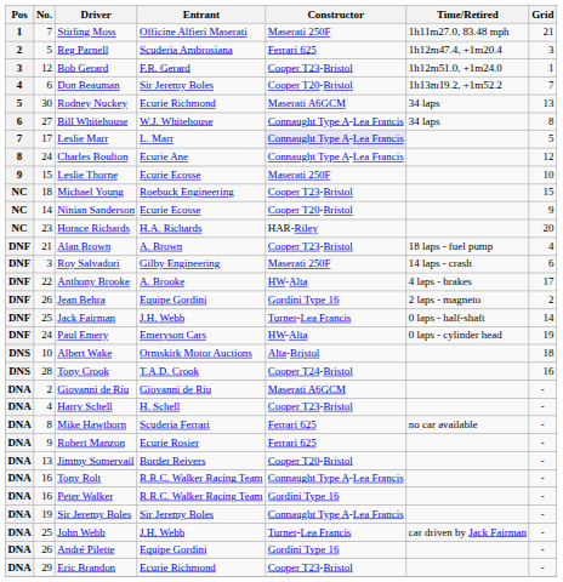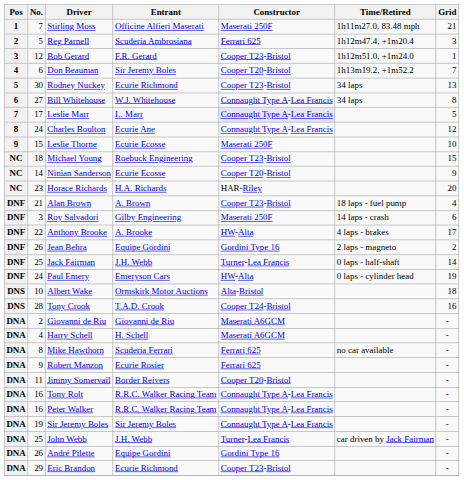 <table class="wikitable" style="font-size: 90%;">
 <tr>
 <th>Pos</th>
 <th>No.</th>
 <th>Driver</th>
 <th>Entrant</th>
 <th>Constructor</th>
 <th>Time/Retired</th>
 <th>Grid</th>
 </tr>
 <tr>
 <th>1</th>
 <td style="text-align:right">7</td>
 <td> <a href='#'>Stirling Moss</a></td>
 <td><a href='#'>Officine Alfieri Maserati</a></td>
 <td><a href='#'>Maserati 250F</a></td>
 <td>1h11m27.0, 83.48 mph</td>
 <td style="text-align:right">21</td>
 </tr>
 <tr>
 <th>2</th>
 <td style="text-align:right">5</td>
 <td> <a href='#'>Reg Parnell</a></td>
 <td><a href='#'>Scuderia Ambrosiana</a></td>
 <td><a href='#'>Ferrari 625</a></td>
 <td>1h12m47.4, +1m20.4</td>
 <td style="text-align:right">3</td>
 </tr>
 <tr>
 <th>3</th>
 <td style="text-align:right">12</td>
 <td> <a href='#'>Bob Gerard</a></td>
 <td><a href='#'>F.R. Gerard</a></td>
 <td><a href='#'>Cooper T23</a>-<a href='#'>Bristol</a></td>
 <td>1h12m51.0, +1m24.0</td>
 <td style="text-align:right">1</td>
 </tr>
 <tr>
 <th>4</th>
 <td style="text-align:right">6</td>
 <td> <a href='#'>Don Beauman</a></td>
 <td><a href='#'>Sir Jeremy Boles</a></td>
 <td><a href='#'>Cooper T20</a>-<a href='#'>Bristol</a></td>
 <td>1h13m19.2, +1m52.2</td>
 <td style="text-align:right">7</td>
 </tr>
 <tr>
 <th>5</th>
 <td style="text-align:right">30</td>
 <td> <a href='#'>Rodney Nuckey</a></td>
 <td><a href='#'>Ecurie Richmond</a></td>
-<td><a href='#'>Maserati A6GCM</a></td>
+<td><a href='#'>Cooper T23</a>-<a href='#'>Bristol</a></td>
 <td>34 laps</td>
 <td style="text-align:right">13</td>
 </tr>
 <tr>
 <th>6</th>
 <td style="text-align:right">27</td>
 <td> <a href='#'>Bill Whitehouse</a></td>
 <td><a href='#'>W.J. Whitehouse</a></td>
 <td><a href='#'>Connaught Type A</a>-<a href='#'>Lea Francis</a></td>
 <td>34 laps</td>
 <td style="text-align:right">8</td>
 </tr>
 <tr>
 <th>7</th>
 <td style="text-align:right">17</td>
 <td> <a href='#'>Leslie Marr</a></td>
 <td><a href='#'>L. Marr</a></td>
 <td style="background: lavender;"><a href='#'>Connaught Type A</a>-<a href='#'>Lea Francis</a></td>
 <td></td>
 <td style="text-align:right">5</td>
 </tr>
 <tr>
 <th>8</th>
 <td style="text-align:right">24</td>
 <td> <a href='#'>Charles Boulton</a></td>
 <td><a href='#'>Ecurie Ane</a></td>
 <td><a href='#'>Connaught Type A</a>-<a href='#'>Lea Francis</a></td>
 <td></td>
 <td style="text-align:right">12</td>
 </tr>
 <tr>
 <th>9</th>
 <td style="text-align:right">15</td>
 <td> <a href='#'>Leslie Thorne</a></td>
 <td><a href='#'>Ecurie Ecosse</a></td>
 <td><a href='#'>Maserati 250F</a></td>
 <td></td>
 <td style="text-align:right">10</td>
 </tr>
 <tr>
 <th>NC</th>
 <td style="text-align:right">18</td>
 <td> <a href='#'>Michael Young</a></td>
 <td><a href='#'>Roebuck Engineering</a></td>
 <td><a href='#'>Cooper T23</a>-<a href='#'>Bristol</a></td>
 <td></td>
 <td style="text-align:right">15</td>
 </tr>
 <tr>
 <th>NC</th>
 <td style="text-align:right">14</td>
 <td> <a href='#'>Ninian Sanderson</a></td>
 <td><a href='#'>Ecurie Ecosse</a></td>
 <td><a href='#'>Cooper T20</a>-<a href='#'>Bristol</a></td>
 <td></td>
 <td style="text-align:right">9</td>
 </tr>
 <tr>
 <th>NC</th>
 <td style="text-align:right">23</td>
 <td> <a href='#'>Horace Richards</a></td>
 <td><a href='#'>H.A. Richards</a></td>
 <td>HAR-<a href='#'>Riley</a></td>
 <td></td>
 <td style="text-align:right">20</td>
 </tr>
 <tr>
 <th>DNF</th>
 <td style="text-align:right">21</td>
 <td> <a href='#'>Alan Brown</a></td>
 <td><a href='#'>A. Brown</a></td>
 <td><a href='#'>Cooper T23</a>-<a href='#'>Bristol</a></td>
 <td>18 laps - fuel pump</td>
 <td style="text-align:right">4</td>
 </tr>
 <tr>
 <th>DNF</th>
 <td style="text-align:right">3</td>
 <td> <a href='#'>Roy Salvadori</a></td>
 <td><a href='#'>Gilby Engineering</a></td>
 <td><a href='#'>Maserati 250F</a></td>
 <td>14 laps - crash</td>
 <td style="text-align:right">6</td>
 </tr>
 <tr>
 <th>DNF</th>
 <td style="text-align:right">22</td>
 <td> <a href='#'>Anthony Brooke</a></td>
 <td><a href='#'>A. Brooke</a></td>
 <td><a href='#'>HW</a>-<a href='#'>Alta</a></td>
 <td>4 laps - brakes</td>
 <td style="text-align:right">17</td>
 </tr>
 <tr>
 <th>DNF</th>
 <td style="text-align:right">26</td>
 <td> <a href='#'>Jean Behra</a></td>
 <td><a href='#'>Equipe Gordini</a></td>
 <td><a href='#'>Gordini Type 16</a></td>
 <td>2 laps - magneto</td>
 <td style="text-align:right">2</td>
 </tr>
 <tr>
 <th>DNF</th>
 <td style="text-align:right">25</td>
 <td> <a href='#'>Jack Fairman</a></td>
 <td><a href='#'>J.H. Webb</a></td>
 <td><a href='#'>Turner</a>-<a href='#'>Lea Francis</a></td>
 <td>0 laps - half-shaft</td>
 <td style="text-align:right">14</td>
 </tr>
 <tr>
 <th>DNF</th>
 <td style="text-align:right">24</td>
 <td> <a href='#'>Paul Emery</a></td>
 <td><a href='#'>Emeryson Cars</a></td>
 <td><a href='#'>HW</a>-<a href='#'>Alta</a></td>
 <td>0 laps - cylinder head</td>
 <td style="text-align:right">19</td>
 </tr>
 <tr>
 <th>DNS</th>
 <td style="text-align:right">10</td>
 <td> <a href='#'>Albert Wake</a></td>
 <td><a href='#'>Ormskirk Motor Auctions</a></td>
 <td><a href='#'>Alta</a>-<a href='#'>Bristol</a></td>
 <td></td>
 <td style="text-align:right">18</td>
 </tr>
 <tr>
 <th>DNS</th>
 <td style="text-align:right">28</td>
 <td> <a href='#'>Tony Crook</a></td>
 <td><a href='#'>T.A.D. Crook</a></td>
 <td><a href='#'>Cooper T24</a>-<a href='#'>Bristol</a></td>
 <td></td>
 <td style="text-align:right">16</td>
 </tr>
 <tr>
 <th>DNA</th>
 <td style="text-align:right">2</td>
 <td> <a href='#'>Giovanni de Riu</a></td>
 <td><a href='#'>Giovanni de Riu</a></td>
 <td><a href='#'>Maserati A6GCM</a></td>
 <td></td>
 <td style="text-align:center">-</td>
 </tr>
 <tr>
 <th>DNA</th>
 <td style="text-align:right">4</td>
 <td> <a href='#'>Harry Schell</a></td>
 <td><a href='#'>H. Schell</a></td>
-<td><a href='#'>Cooper T23</a>-<a href='#'>Bristol</a></td>
+<td><a href='#'>Maserati A6GCM</a></td>
 <td></td>
 <td style="text-align:center">-</td>
 </tr>
 <tr>
 <th>DNA</th>
 <td style="text-align:right">8</td>
 <td> <a href='#'>Mike Hawthorn</a></td>
 <td><a href='#'>Scuderia Ferrari</a></td>
 <td><a href='#'>Ferrari 625</a></td>
 <td>no car available</td>
 <td style="text-align:center">-</td>
 </tr>
 <tr>
 <th>DNA</th>
 <td style="text-align:right">9</td>
 <td> <a href='#'>Robert Manzon</a></td>
 <td><a href='#'>Ecurie Rosier</a></td>
 <td><a href='#'>Ferrari 625</a></td>
 <td></td>
 <td style="text-align:center">-</td>
 </tr>
 <tr>
 <th>DNA</th>
-<td style="text-align:right">13</td>
+<td style="text-align:right">11</td>
 <td> <a href='#'>Jimmy Somervail</a></td>
 <td><a href='#'>Border Reivers</a></td>
 <td><a href='#'>Cooper T20</a>-<a href='#'>Bristol</a></td>
 <td></td>
 <td style="text-align:center">-</td>
 </tr>
 <tr>
 <th>DNA</th>
 <td style="text-align:right">16</td>
 <td> <a href='#'>Tony Rolt</a></td>
 <td><a href='#'>R.R.C. Walker Racing Team</a></td>
 <td><a href='#'>Connaught Type A</a>-<a href='#'>Lea Francis</a></td>
 <td></td>
 <td style="text-align:center">-</td>
 </tr>
 <tr>
 <th>DNA</th>
 <td style="text-align:right">16</td>
 <td> <a href='#'>Peter Walker</a></td>
 <td><a href='#'>R.R.C. Walker Racing Team</a></td>
-<td><a href='#'>Gordini Type 16</a></td>
+<td><a href='#'>Connaught Type A</a>-<a href='#'>Lea Francis</a></td>
 <td></td>
 <td style="text-align:center">-</td>
 </tr>
 <tr>
 <th>DNA</th>
 <td style="text-align:right">19</td>
 <td> <a href='#'>Sir Jeremy Boles</a></td>
 <td><a href='#'>Sir Jeremy Boles</a></td>
 <td><a href='#'>Connaught Type A</a>-<a href='#'>Lea Francis</a></td>
 <td></td>
 <td style="text-align:center">-</td>
 </tr>
 <tr>
 <th>DNA</th>
 <td style="text-align:right">25</td>
 <td> <a href='#'>John Webb</a></td>
 <td><a href='#'>J.H. Webb</a></td>
 <td><a href='#'>Turner</a>-<a href='#'>Lea Francis</a></td>
 <td>car driven by <a href='#'>Jack Fairman</a></td>
 <td style="text-align:center">-</td>
 </tr>
 <tr>
 <th>DNA</th>
 <td style="text-align:right">26</td>
 <td> <a href='#'>André Pilette</a></td>
 <td><a href='#'>Equipe Gordini</a></td>
 <td><a href='#'>Gordini Type 16</a></td>
 <td></td>
 <td style="text-align:center">-</td>
 </tr>
 <tr>
 <th>DNA</th>
 <td style="text-align:right">29</td>
 <td> <a href='#'>Eric Brandon</a></td>
 <td><a href='#'>Ecurie Richmond</a></td>
 <td><a href='#'>Cooper T23</a>-<a href='#'>Bristol</a></td>
 <td></td>
 <td style="text-align:center">-</td>
 </tr>
 <tr>
 </tr>
 </table>
